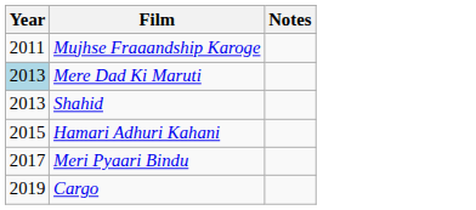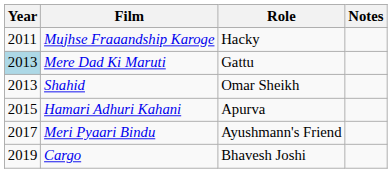 <table class="wikitable sortable">
 <tr>
 <th>Year</th>
 <th>Film</th>
+<th>Role</th>
 <th>Notes</th>
 </tr>
 <tr>
 <td>2011</td>
 <td><em><a href='#'>Mujhse Fraaandship Karoge</a></em></td>
+<td>Hacky</td>
 <td></td>
 </tr>
 <tr>
 <td style="background: lightblue;">2013</td>
 <td><em><a href='#'>Mere Dad Ki Maruti</a></em></td>
+<td>Gattu</td>
 <td></td>
 </tr>
 <tr>
 <td>2013</td>
 <td><em><a href='#'>Shahid</a></em></td>
+<td>Omar Sheikh</td>
 <td></td>
 </tr>
 <tr>
 <td>2015</td>
 <td><em><a href='#'>Hamari Adhuri Kahani</a></em></td>
+<td>Apurva</td>
 <td></td>
 </tr>
 <tr>
 <td>2017</td>
 <td><em><a href='#'>Meri Pyaari Bindu</a></em></td>
+<td>Ayushmann's Friend</td>
 <td></td>
 </tr>
 <tr>
 <td>2019</td>
 <td><em><a href='#'>Cargo</a></em></td>
+<td>Bhavesh Joshi</td>
 <td></td>
 </tr>
 </table>
